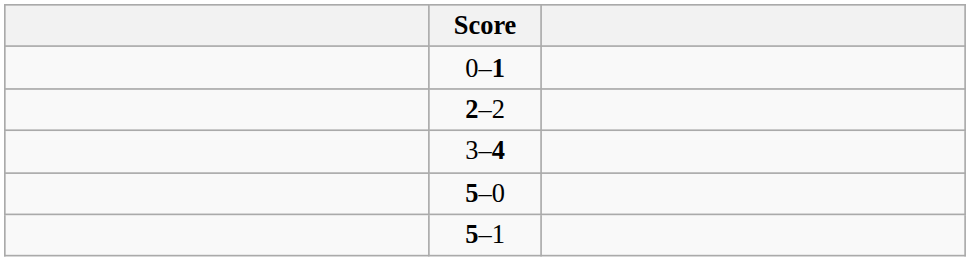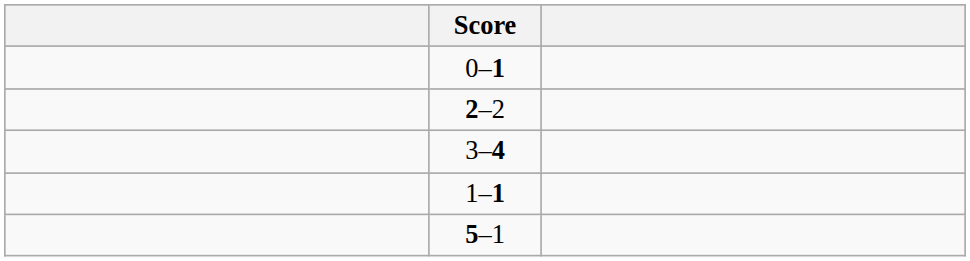 <table class="wikitable" style="text-align: center;">
 <tr>
 <th width=250></th>
 <th width=60>Score</th>
 <th width=250></th>
 </tr>
 <tr>
 <td align=left></td>
 <td>0–<strong>1</strong></td>
 <td align=left><strong></strong></td>
 </tr>
 <tr>
 <td align=left><strong></strong></td>
 <td><strong>2</strong>–2</td>
 <td align=left></td>
 </tr>
 <tr>
 <td align=left></td>
 <td>3–<strong>4</strong></td>
 <td align=left><strong></strong></td>
 </tr>
 <tr>
+<td align=left></td>
+<td>1–<strong>1</strong></td>
 <td align=left><strong></strong></td>
-<td><strong>5</strong>–0</td>
-<td align=left></td>
 </tr>
 <tr>
 <td align=left><strong></strong></td>
 <td><strong>5</strong>–1</td>
 <td align=left></td>
 </tr>
 </table>
